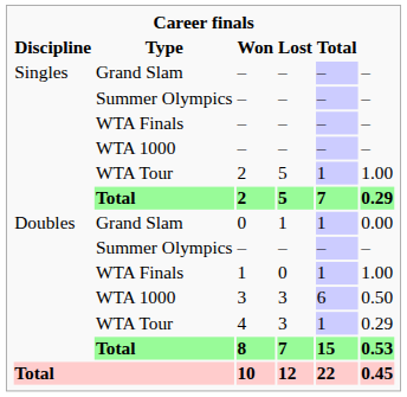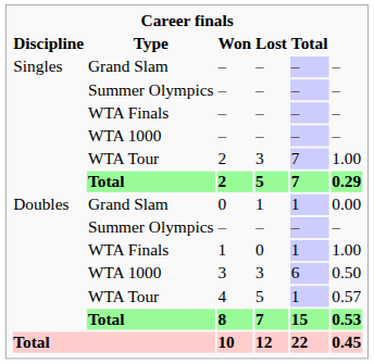 <table class="infobox vcard vevent nowrap">
 <tr>
 <th colspan="6">Career finals</th>
 </tr>
 <tr>
 <th>Discipline</th>
 <th>Type</th>
 <th>Won</th>
 <th>Lost</th>
 <th>Total</th>
 <th></th>
 </tr>
 <tr>
 <td rowspan="6">Singles</td>
 <td>Grand Slam</td>
 <td>–</td>
 <td>–</td>
 <td bgcolor="CCCCFF">–</td>
 <td>–</td>
 </tr>
 <tr>
 <td>Summer Olympics</td>
 <td>–</td>
 <td>–</td>
 <td bgcolor="CCCCFF">–</td>
 <td>–</td>
 </tr>
 <tr>
 <td>WTA Finals</td>
 <td>–</td>
 <td>–</td>
 <td bgcolor="CCCCFF">–</td>
 <td>–</td>
 </tr>
 <tr>
 <td>WTA 1000</td>
 <td>–</td>
 <td>–</td>
 <td bgcolor="CCCCFF">–</td>
 <td>–</td>
 </tr>
 <tr>
 <td>WTA Tour</td>
 <td>2</td>
-<td>5</td>
-<td bgcolor="CCCCFF">1</td>
+<td>3</td>
+<td bgcolor="CCCCFF">7</td>
 <td>1.00</td>
 </tr>
 <tr bgcolor="98FB98">
 <td><strong>Total</strong></td>
 <td><strong>2</strong></td>
 <td><strong>5</strong></td>
 <td><strong>7</strong></td>
 <td><strong>0.29</strong></td>
 </tr>
 <tr>
 <td rowspan="6">Doubles</td>
 <td>Grand Slam</td>
 <td>0</td>
 <td>1</td>
 <td bgcolor="CCCCFF">1</td>
 <td>0.00</td>
 </tr>
 <tr>
 <td>Summer Olympics</td>
 <td>–</td>
 <td>–</td>
 <td bgcolor="CCCCFF">–</td>
 <td>–</td>
 </tr>
 <tr>
 <td>WTA Finals</td>
 <td>1</td>
 <td>0</td>
 <td bgcolor="CCCCFF">1</td>
 <td>1.00</td>
 </tr>
 <tr>
 <td>WTA 1000</td>
 <td>3</td>
 <td>3</td>
 <td bgcolor="CCCCFF">6</td>
 <td>0.50</td>
 </tr>
 <tr>
 <td>WTA Tour</td>
 <td>4</td>
-<td>3</td>
+<td>5</td>
 <td bgcolor="CCCCFF">1</td>
-<td>0.29</td>
+<td>0.57</td>
 </tr>
 <tr bgcolor="98FB98">
 <td><strong>Total</strong></td>
 <td><strong>8</strong></td>
 <td><strong>7</strong></td>
 <td><strong>15</strong></td>
 <td><strong>0.53</strong></td>
 </tr>
 <tr bgcolor="FFCCCC">
 <td colspan="2"><strong>Total</strong></td>
 <td><strong>10</strong></td>
 <td><strong>12</strong></td>
 <td><strong>22</strong></td>
 <td><strong>0.45</strong></td>
 </tr>
 </table>
